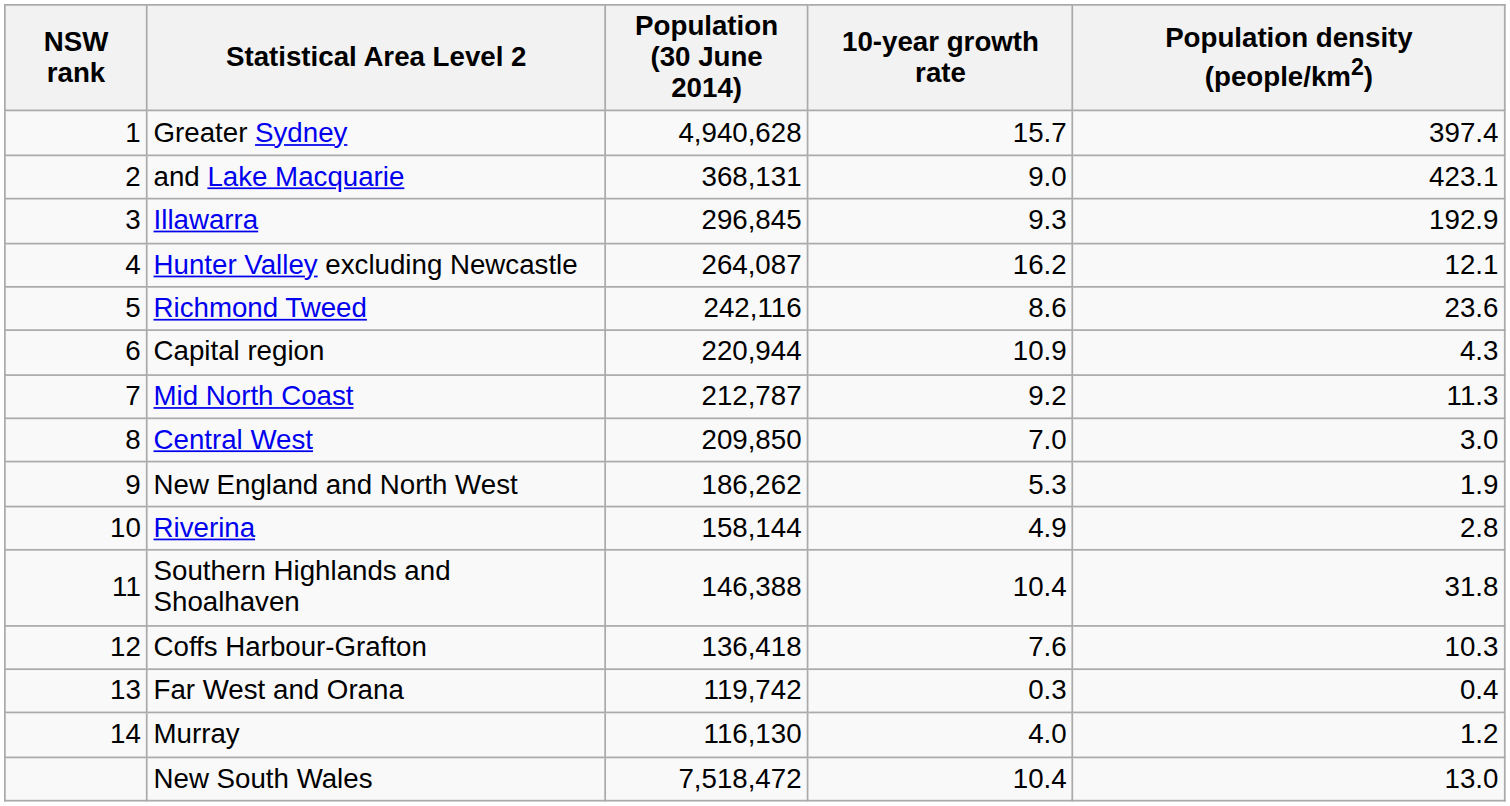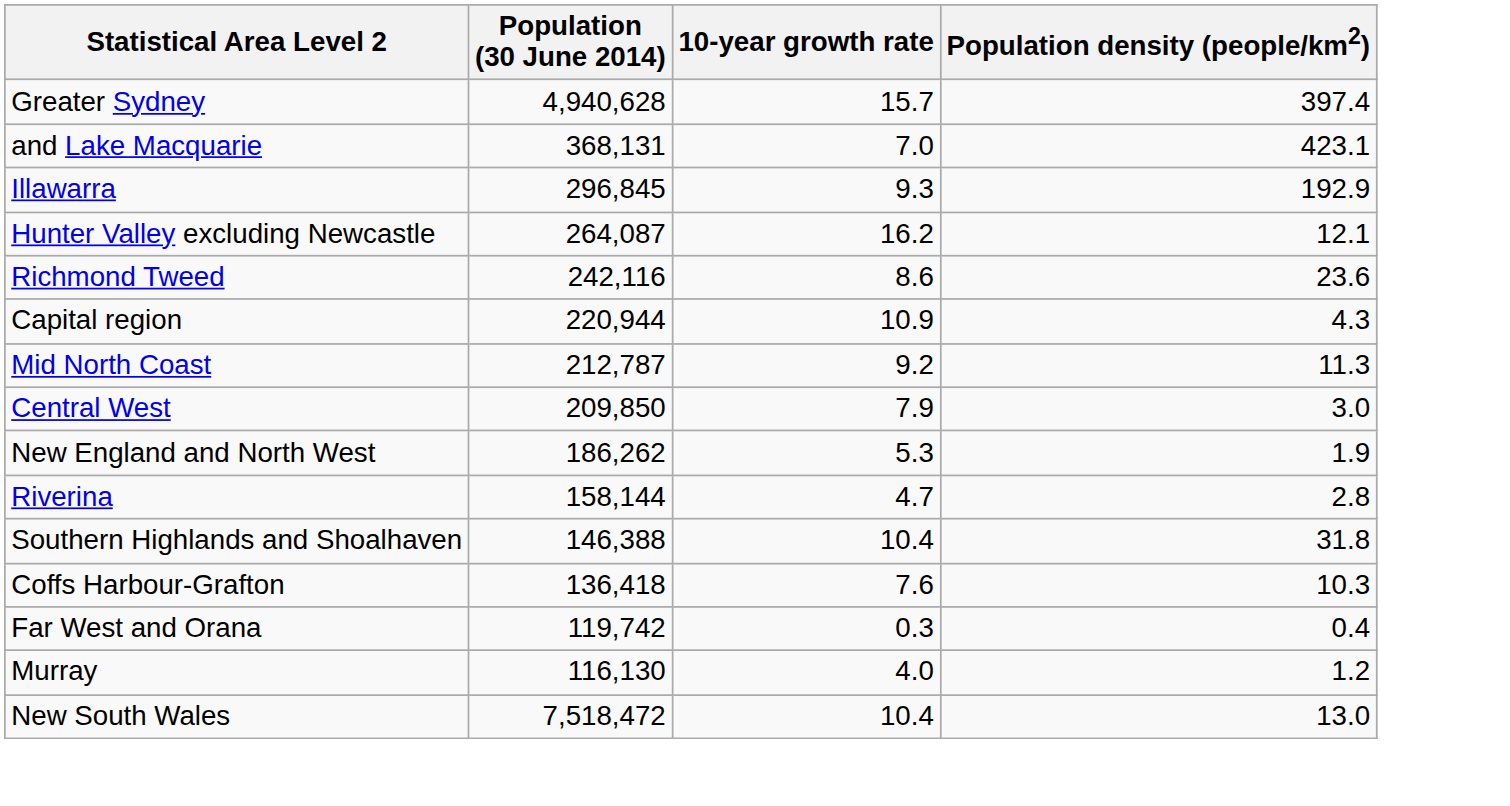 <table class="wikitable sortable plainrowheaders" style="text-align:right">
 <tr>
-<th scope="col">NSW rank</th>
 <th scope="col">Statistical Area Level 2</th>
 <th scope="col">Population<br>(30 June 2014)</th>
 <th scope="col">10-year growth rate</th>
 <th scope="col">Population density (people/km<sup>2</sup>)</th>
 </tr>
 <tr>
-<td scope="row">1</td>
 <td style="text-align:left">Greater <a href='#'>Sydney</a></td>
 <td>4,940,628</td>
 <td>15.7</td>
 <td>397.4</td>
 </tr>
 <tr>
-<td scope="row">2</td>
 <td style="text-align:left"> and <a href='#'>Lake Macquarie</a></td>
 <td>368,131</td>
-<td>9.0</td>
+<td>7.0</td>
 <td>423.1</td>
 </tr>
 <tr>
-<td scope="row">3</td>
 <td style="text-align:left"><a href='#'>Illawarra</a></td>
 <td>296,845</td>
 <td>9.3</td>
 <td>192.9</td>
 </tr>
 <tr>
-<td scope="row">4</td>
 <td style="text-align:left"><a href='#'>Hunter Valley</a> excluding Newcastle</td>
 <td>264,087</td>
 <td>16.2</td>
 <td>12.1</td>
 </tr>
 <tr>
-<td scope="row">5</td>
 <td style="text-align:left"><a href='#'>Richmond Tweed</a></td>
 <td>242,116</td>
 <td>8.6</td>
 <td>23.6</td>
 </tr>
 <tr>
-<td scope="row">6</td>
 <td style="text-align:left">Capital region</td>
 <td>220,944</td>
 <td>10.9</td>
 <td>4.3</td>
 </tr>
 <tr>
-<td scope="row">7</td>
 <td style="text-align:left"><a href='#'>Mid North Coast</a></td>
 <td>212,787</td>
 <td>9.2</td>
 <td>11.3</td>
 </tr>
 <tr>
-<td scope="row">8</td>
 <td style="text-align:left"><a href='#'>Central West</a></td>
 <td>209,850</td>
-<td>7.0</td>
+<td>7.9</td>
 <td>3.0</td>
 </tr>
 <tr>
-<td scope="row">9</td>
 <td style="text-align:left">New England and North West</td>
 <td>186,262</td>
 <td>5.3</td>
 <td>1.9</td>
 </tr>
 <tr>
-<td scope="row">10</td>
 <td style="text-align:left"><a href='#'>Riverina</a></td>
 <td>158,144</td>
-<td>4.9</td>
+<td>4.7</td>
 <td>2.8</td>
 </tr>
 <tr>
-<td scope="row">11</td>
 <td style="text-align:left">Southern Highlands and Shoalhaven</td>
 <td>146,388</td>
 <td>10.4</td>
 <td>31.8</td>
 </tr>
 <tr>
-<td scope="row">12</td>
 <td style="text-align:left">Coffs Harbour-Grafton</td>
 <td>136,418</td>
 <td>7.6</td>
 <td>10.3</td>
 </tr>
 <tr>
-<td scope="row">13</td>
 <td style="text-align:left">Far West and Orana</td>
 <td>119,742</td>
 <td>0.3</td>
 <td>0.4</td>
 </tr>
 <tr>
-<td scope="row">14</td>
 <td style="text-align:left">Murray</td>
 <td>116,130</td>
 <td>4.0</td>
 <td>1.2</td>
 </tr>
 <tr>
-<td scope="row"></td>
 <td style="text-align:left">New South Wales</td>
 <td>7,518,472</td>
 <td>10.4</td>
 <td>13.0</td>
 </tr>
 </table>
